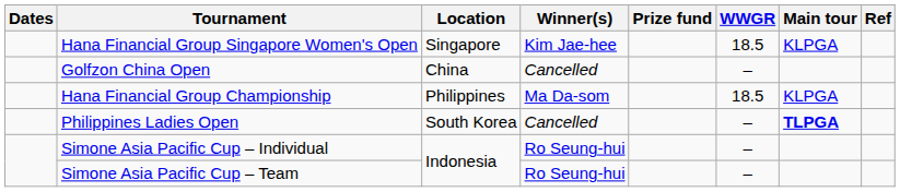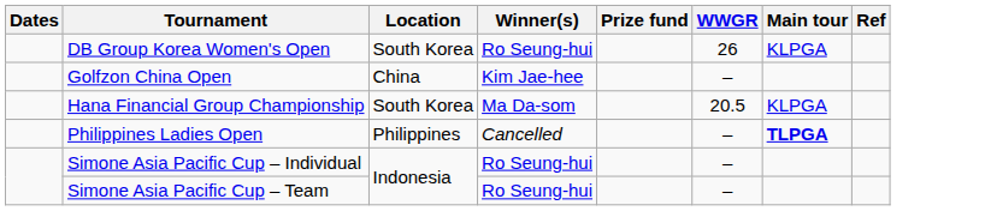 <table class="wikitable" style="font-size:95%;">
 <tr>
 <th>Dates</th>
 <th>Tournament</th>
 <th>Location</th>
 <th>Winner(s)</th>
 <th>Prize fund</th>
 <th><a href='#'>WWGR</a></th>
 <th>Main tour</th>
 <th>Ref</th>
 </tr>
 <tr>
 <td></td>
-<td><a href='#'>Hana Financial Group Singapore Women's Open</a></td>
-<td>Singapore</td>
-<td> <a href='#'>Kim Jae-hee</a></td>
+<td><a href='#'>DB Group Korea Women's Open</a></td>
+<td>South Korea</td>
+<td> <a href='#'>Ro Seung-hui</a></td>
 <td align=right></td>
-<td align=center>18.5</td>
+<td align=center>26</td>
 <td><a href='#'>KLPGA</a></td>
 <td></td>
 </tr>
 <tr>
 <td><s></s></td>
 <td><a href='#'>Golfzon China Open</a></td>
 <td>China</td>
-<td><em>Cancelled</em></td>
+<td> <a href='#'>Kim Jae-hee</a></td>
 <td align=right></td>
 <td align=center>–</td>
 <td></td>
 <td></td>
 </tr>
 <tr>
 <td></td>
 <td><a href='#'>Hana Financial Group Championship</a></td>
-<td>Philippines</td>
+<td>South Korea</td>
 <td> <a href='#'>Ma Da-som</a></td>
 <td align=right></td>
-<td align=center>18.5</td>
+<td align=center>20.5</td>
 <td><a href='#'>KLPGA</a></td>
 <td></td>
 </tr>
 <tr>
 <td><s></s></td>
 <td><a href='#'>Philippines Ladies Open</a></td>
-<td>South Korea</td>
+<td>Philippines</td>
 <td><em>Cancelled</em></td>
 <td align=right></td>
 <td align=center>–</td>
 <td><strong><a href='#'>TLPGA</a></strong></td>
 <td></td>
 </tr>
 <tr>
 <td rowspan=2><s></s></td>
 <td><a href='#'>Simone Asia Pacific Cup</a> – Individual</td>
 <td rowspan=2>Indonesia</td>
 <td> <a href='#'>Ro Seung-hui</a></td>
 <td align=right></td>
 <td align=center>–</td>
 <td></td>
 <td></td>
 </tr>
 <tr>
 <td><a href='#'>Simone Asia Pacific Cup</a> – Team</td>
 <td> <a href='#'>Ro Seung-hui</a></td>
 <td align=right></td>
 <td align=center>–</td>
 <td></td>
 <td></td>
 </tr>
 </table>
